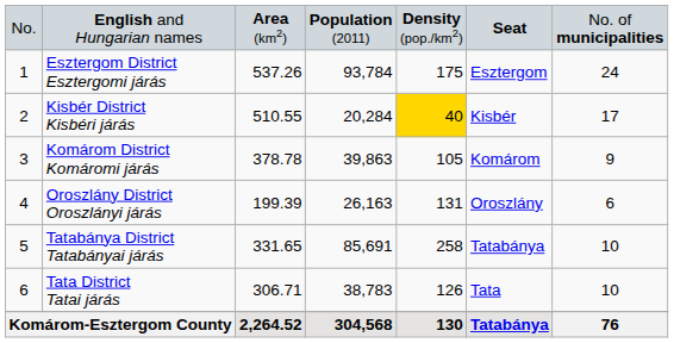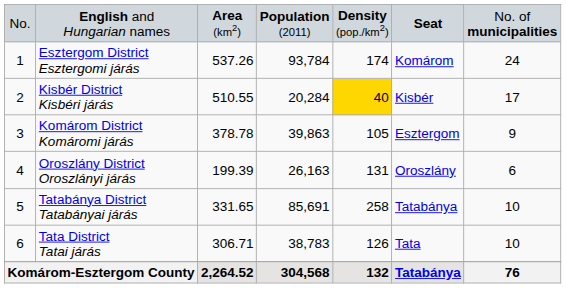 <table class="wikitable" style="font-size:95%">
 <tr bgcolor="D0D8DD">
 <td align="center">No.</td>
 <td style=width:175px; align="center"><strong>English</strong> and<br><em>Hungarian</em> names</td>
 <td align="center"><strong>Area</strong><br> <small>(km<sup>2</sup>)</small></td>
 <td align="center"><strong>Population</strong><br> <small>(2011)</small></td>
 <td align="center"><strong>Density</strong><br> <small>(pop./km<sup>2</sup>)</small></td>
 <td align="center"><strong>Seat</strong></td>
 <td align="center">No. of<br><strong>municipalities</strong></td>
 </tr>
 <tr>
 <td align="center">1</td>
 <td><a href='#'>Esztergom District</a><br> <em>Esztergomi járás</em></td>
 <td align="right">537.26</td>
 <td align="right">93,784</td>
-<td align="right">175</td>
-<td><a href='#'>Esztergom</a></td>
+<td align="right">174</td>
+<td><a href='#'>Komárom</a></td>
 <td align="center">24</td>
 </tr>
 <tr>
 <td align="center">2</td>
 <td><a href='#'>Kisbér District</a><br> <em>Kisbéri járás</em></td>
 <td align="right">510.55</td>
 <td align="right">20,284</td>
 <td align="right" style="background: gold;">40</td>
 <td><a href='#'>Kisbér</a></td>
 <td align="center">17</td>
 </tr>
 <tr>
 <td align="center">3</td>
 <td><a href='#'>Komárom District</a><br> <em>Komáromi járás</em></td>
 <td align="right">378.78</td>
 <td align="right">39,863</td>
 <td align="right">105</td>
-<td><a href='#'>Komárom</a></td>
+<td><a href='#'>Esztergom</a></td>
 <td align="center">9</td>
 </tr>
 <tr>
 <td align="center">4</td>
 <td><a href='#'>Oroszlány District</a><br> <em>Oroszlányi járás</em></td>
 <td align="right">199.39</td>
 <td align="right">26,163</td>
 <td align="right">131</td>
 <td><a href='#'>Oroszlány</a></td>
 <td align="center">6</td>
 </tr>
 <tr>
 <td align="center">5</td>
 <td><a href='#'>Tatabánya District</a><br> <em>Tatabányai járás</em></td>
 <td align="right">331.65</td>
 <td align="right">85,691</td>
 <td align="right">258</td>
 <td><a href='#'>Tatabánya</a></td>
 <td align="center">10</td>
 </tr>
 <tr>
 <td align="center">6</td>
 <td><a href='#'>Tata District</a><br> <em>Tatai járás</em></td>
 <td align="right">306.71</td>
 <td align="right">38,783</td>
 <td align="right">126</td>
 <td><a href='#'>Tata</a></td>
 <td align="center">10</td>
 </tr>
 <tr>
 </tr>
 <tr bgcolor="E5E4E2">
 <th colspan="2">Komárom-Esztergom County</th>
 <td align="right"><strong>2,264.52</strong></td>
 <td align="right"><strong>304,568</strong></td>
-<td align="right"><strong>130</strong></td>
+<td align="right"><strong>132</strong></td>
 <td><strong><a href='#'>Tatabánya</a></strong></td>
 <th align="center">76</th>
 </tr>
 </table>
